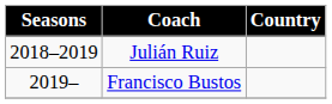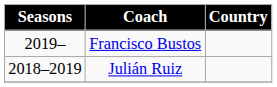 <table class="wikitable" style="text-align: center;">
 <tr>
 <th style="color:#FFFFFF; background:#000000">Seasons</th>
 <th style="color:#FFFFFF; background:#000000">Coach</th>
 <th style="color:#FFFFFF; background:#000000">Country</th>
 </tr>
 <tr>
+<td style="text-align: center">2019–</td>
+<td style="text-align: center"><a href='#'>Francisco Bustos</a></td>
+<td style="text-align: center"></td>
+</tr>
+<tr>
 <td style="text-align: center">2018–2019</td>
 <td style="text-align: center"><a href='#'>Julián Ruiz</a></td>
 <td style="text-align: center"></td>
 </tr>
 <tr>
-<td style="text-align: center">2019–</td>
-<td style="text-align: center"><a href='#'>Francisco Bustos</a></td>
-<td style="text-align: center"></td>
-</tr>
-<tr>
 </tr>
 </table>
